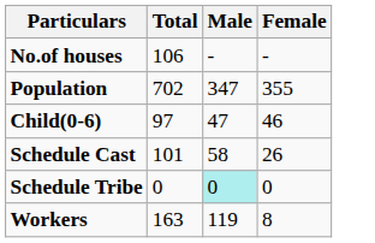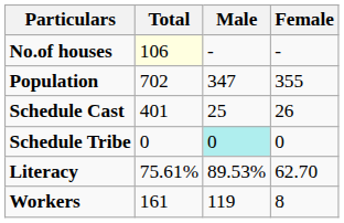 <table class="wikitable">
 <tr>
 <th>Particulars</th>
 <th>Total</th>
 <th>Male</th>
 <th>Female</th>
 </tr>
 <tr>
 <td><strong>No.of houses</strong></td>
-<td>106</td>
+<td style="background: lightyellow;">106</td>
 <td>-</td>
 <td>-</td>
 </tr>
 <tr>
 <td><strong>Population</strong></td>
 <td>702</td>
 <td>347</td>
 <td>355</td>
 </tr>
 <tr>
-<td><strong>Child(0-6)</strong></td>
-<td>97</td>
-<td>47</td>
-<td>46</td>
-</tr>
-<tr>
 <td><strong>Schedule Cast</strong></td>
-<td>101</td>
-<td>58</td>
+<td>401</td>
+<td>25</td>
 <td>26</td>
 </tr>
 <tr>
 <td><strong>Schedule Tribe</strong></td>
 <td>0</td>
 <td style="background: paleturquoise;">0</td>
 <td>0</td>
 </tr>
 <tr>
+<td><strong>Literacy</strong></td>
+<td>75.61%</td>
+<td>89.53%</td>
+<td>62.70</td>
+</tr>
+<tr>
 <td><strong>Workers</strong></td>
-<td>163</td>
+<td>161</td>
 <td>119</td>
 <td>8</td>
 </tr>
 </table>
